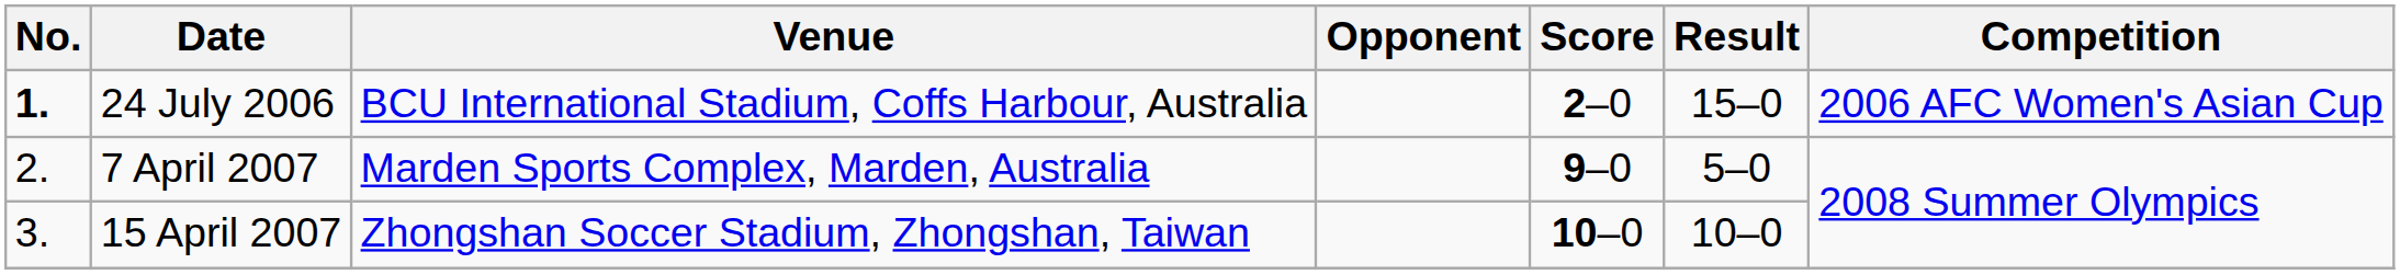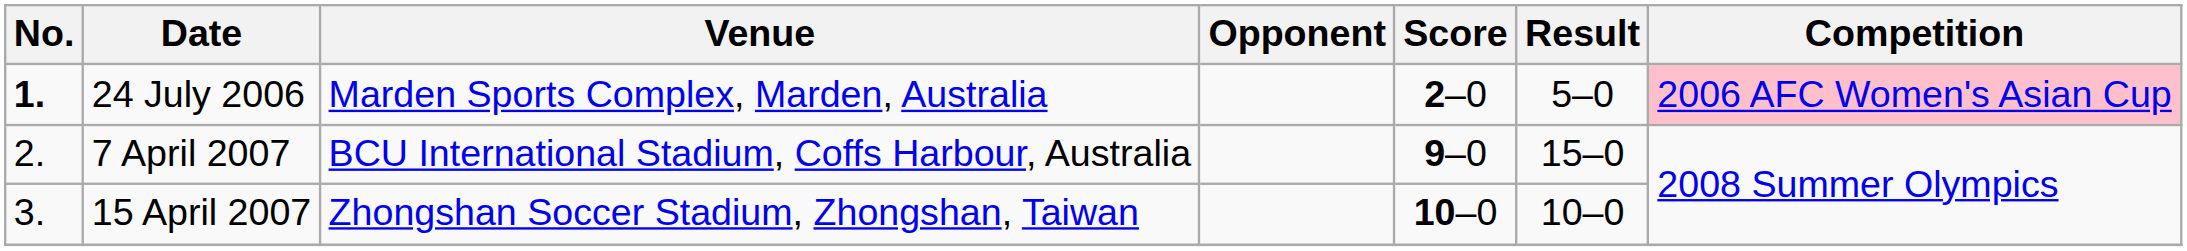 <table class="wikitable">
 <tr>
 <th>No.</th>
 <th>Date</th>
 <th>Venue</th>
 <th>Opponent</th>
 <th>Score</th>
 <th>Result</th>
 <th>Competition</th>
 </tr>
 <tr>
 <td><strong>1.</strong></td>
 <td>24 July 2006</td>
-<td><a href='#'>BCU International Stadium</a>, <a href='#'>Coffs Harbour</a>, Australia</td>
+<td><a href='#'>Marden Sports Complex</a>, <a href='#'>Marden</a>, <a href='#'>Australia</a></td>
 <td></td>
 <td align=center><strong>2</strong>–0</td>
-<td align=center>15–0</td>
-<td><a href='#'>2006 AFC Women's Asian Cup</a></td>
+<td align=center>5–0</td>
+<td style="background: pink;"><a href='#'>2006 AFC Women's Asian Cup</a></td>
 </tr>
 <tr>
 <td>2.</td>
 <td>7 April 2007</td>
-<td><a href='#'>Marden Sports Complex</a>, <a href='#'>Marden</a>, <a href='#'>Australia</a></td>
+<td><a href='#'>BCU International Stadium</a>, <a href='#'>Coffs Harbour</a>, Australia</td>
 <td></td>
 <td align=center><strong>9</strong>–0</td>
-<td align=center>5–0</td>
+<td align=center>15–0</td>
 <td rowspan=2><a href='#'>2008 Summer Olympics</a></td>
 </tr>
 <tr>
 <td>3.</td>
 <td>15 April 2007</td>
 <td><a href='#'>Zhongshan Soccer Stadium</a>, <a href='#'>Zhongshan</a>, <a href='#'>Taiwan</a></td>
 <td></td>
 <td align=center><strong>10</strong>–0</td>
 <td align=center>10–0</td>
 </tr>
 <tr>
 </tr>
 </table>
